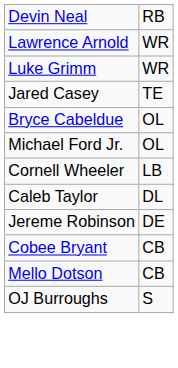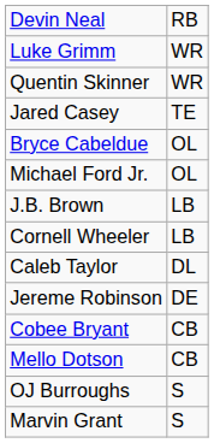 <table class="wikitable">
 <tr>
 </tr>
 <tr>
 <td><a href='#'>Devin Neal</a></td>
 <td>RB</td>
 </tr>
 <tr>
-<td><a href='#'>Lawrence Arnold</a></td>
+<td><a href='#'>Luke Grimm</a></td>
 <td>WR</td>
 </tr>
 <tr>
-<td><a href='#'>Luke Grimm</a></td>
+<td>Quentin Skinner</td>
 <td>WR</td>
 </tr>
 <tr>
 <td>Jared Casey</td>
 <td>TE</td>
 </tr>
 <tr>
 <td><a href='#'>Bryce Cabeldue</a></td>
 <td>OL</td>
 </tr>
 <tr>
 <td>Michael Ford Jr.</td>
 <td>OL</td>
+</tr>
+<tr>
+<td>J.B. Brown</td>
+<td>LB</td>
 </tr>
 <tr>
 <td>Cornell Wheeler</td>
 <td>LB</td>
 </tr>
 <tr>
 <td>Caleb Taylor</td>
 <td>DL</td>
 </tr>
 <tr>
 <td>Jereme Robinson</td>
 <td>DE</td>
 </tr>
 <tr>
 <td><a href='#'>Cobee Bryant</a></td>
 <td>CB</td>
 </tr>
 <tr>
 <td><a href='#'>Mello Dotson</a></td>
 <td>CB</td>
 </tr>
 <tr>
 <td>OJ Burroughs</td>
 <td>S</td>
 </tr>
+<tr>
+<td>Marvin Grant</td>
+<td>S</td>
+</tr>
 </table>
